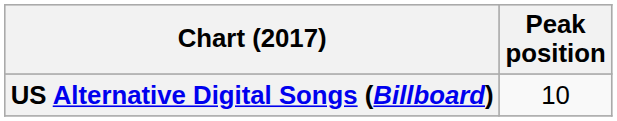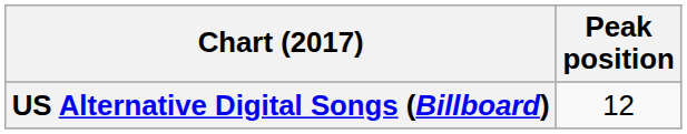 <table class="wikitable sortable plainrowheaders" style="text-align:center">
 <tr>
 <th scope="col">Chart (2017)</th>
 <th scope="col">Peak<br>position</th>
 </tr>
 <tr>
 <th scope="row">US <a href='#'>Alternative Digital Songs</a> (<em><a href='#'>Billboard</a></em>)</th>
-<td>10</td>
+<td>12</td>
 </tr>
 </table>
